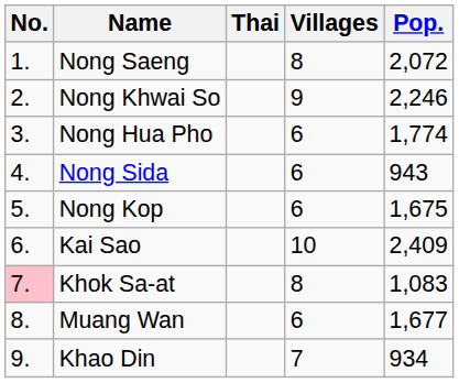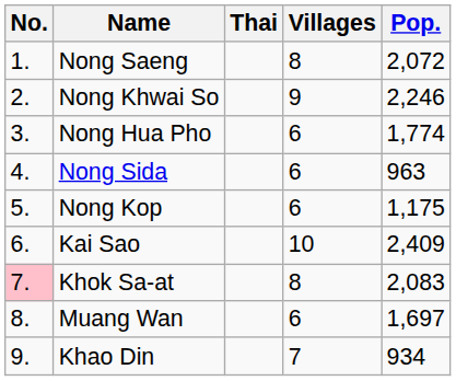 <table class="wikitable sortable">
 <tr>
 <th>No.</th>
 <th>Name</th>
 <th>Thai</th>
 <th>Villages</th>
 <th><a href='#'>Pop.</a></th>
 </tr>
 <tr>
 <td>1.</td>
 <td>Nong Saeng</td>
 <td></td>
 <td>8</td>
 <td>2,072</td>
 </tr>
 <tr>
 <td>2.</td>
 <td>Nong Khwai So</td>
 <td></td>
 <td>9</td>
 <td>2,246</td>
 </tr>
 <tr>
 <td>3.</td>
 <td>Nong Hua Pho</td>
 <td></td>
 <td>6</td>
 <td>1,774</td>
 </tr>
 <tr>
 <td>4.</td>
 <td><a href='#'>Nong Sida</a></td>
 <td></td>
 <td>6</td>
-<td>943</td>
+<td>963</td>
 </tr>
 <tr>
 <td>5.</td>
 <td>Nong Kop</td>
 <td></td>
 <td>6</td>
-<td>1,675</td>
+<td>1,175</td>
 </tr>
 <tr>
 <td>6.</td>
 <td>Kai Sao</td>
 <td></td>
 <td>10</td>
 <td>2,409</td>
 </tr>
 <tr>
 <td style="background: pink;">7.</td>
 <td>Khok Sa-at</td>
 <td></td>
 <td>8</td>
-<td>1,083</td>
+<td>2,083</td>
 </tr>
 <tr>
 <td>8.</td>
 <td>Muang Wan</td>
 <td></td>
 <td>6</td>
-<td>1,677</td>
+<td>1,697</td>
 </tr>
 <tr>
 <td>9.</td>
 <td>Khao Din</td>
 <td></td>
 <td>7</td>
 <td>934</td>
 </tr>
 </table>
